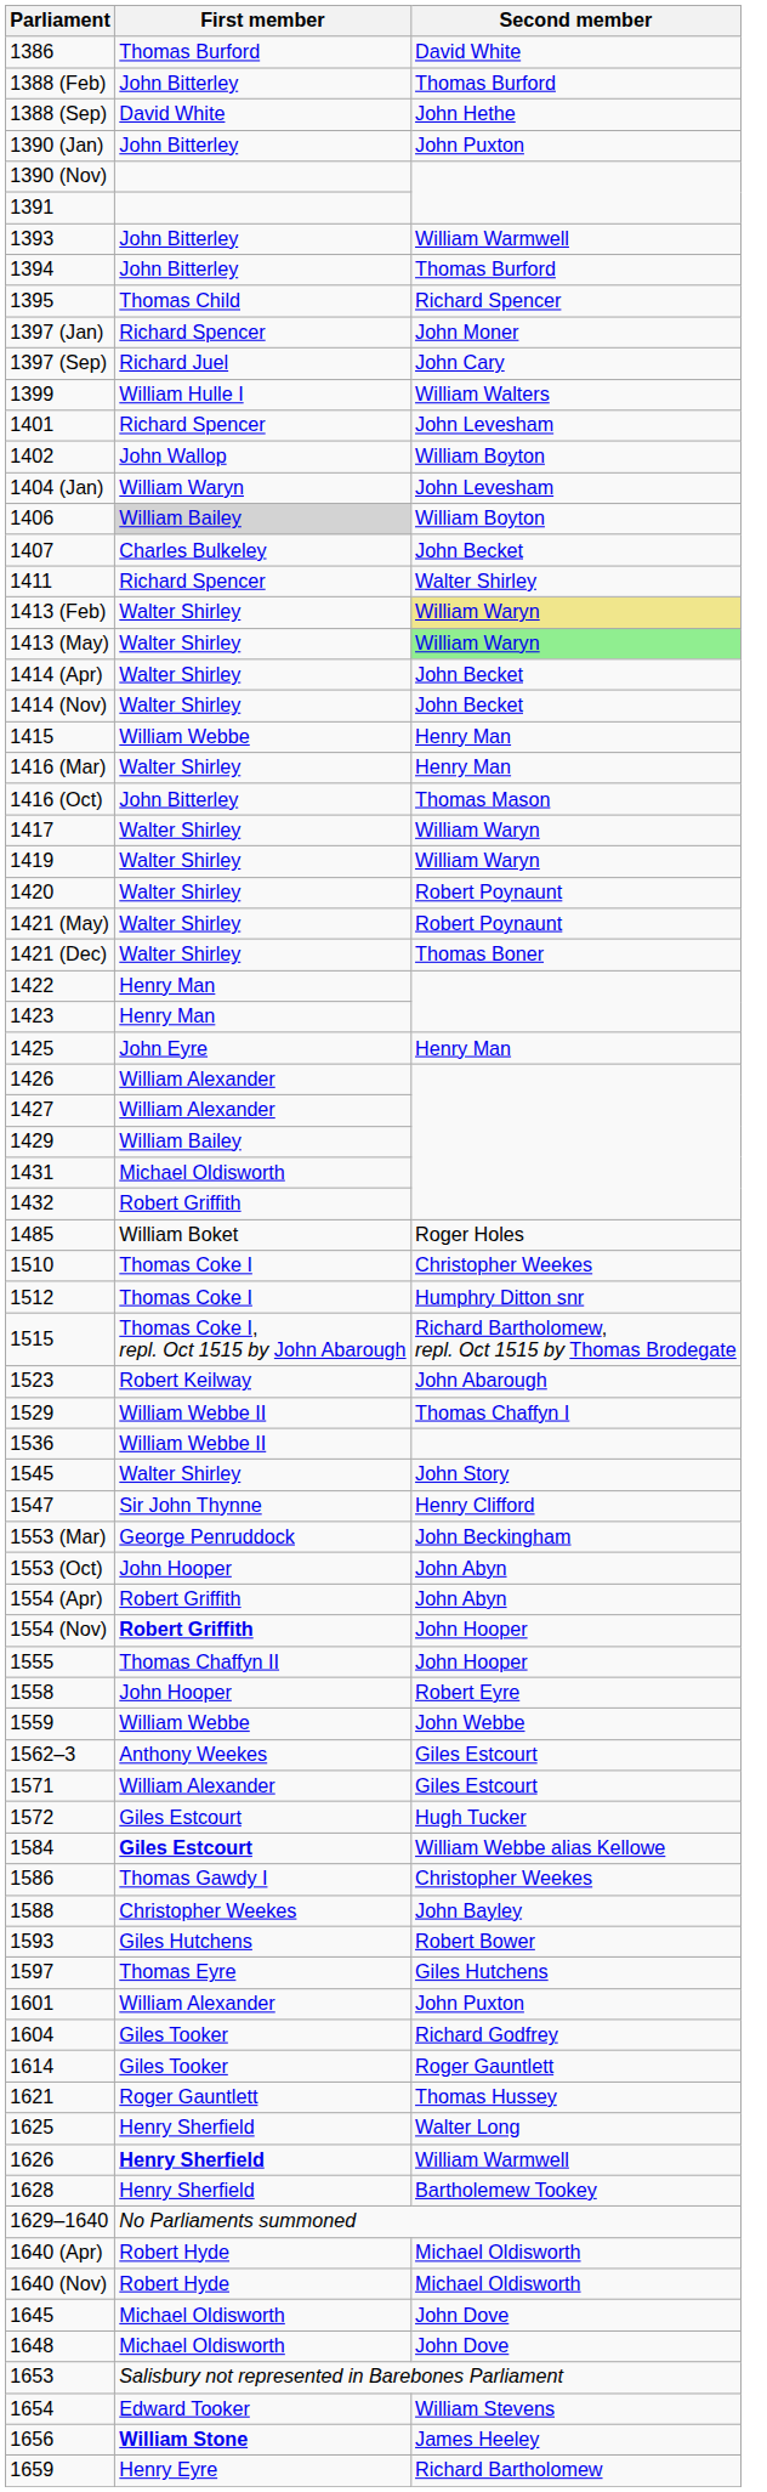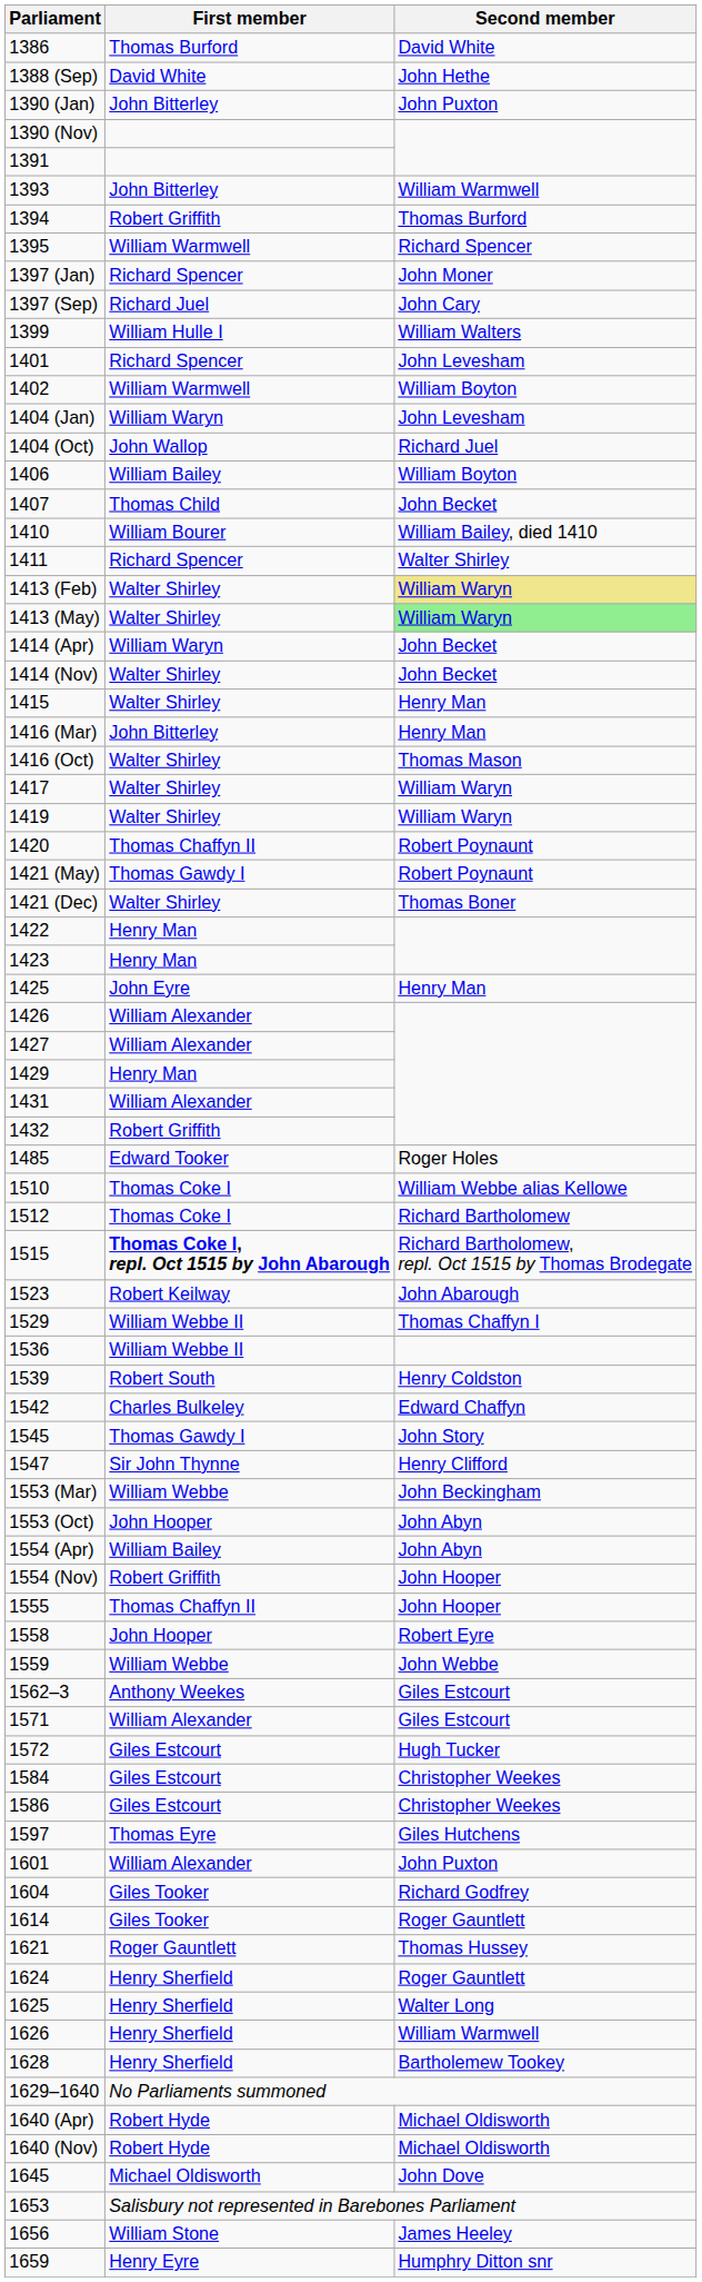 <table class="wikitable">
 <tr>
 <th>Parliament</th>
 <th>First member</th>
 <th>Second member</th>
 </tr>
 <tr>
 <td>1386</td>
 <td><a href='#'>Thomas Burford</a></td>
 <td><a href='#'>David White</a></td>
-</tr>
-<tr>
-<td>1388 (Feb)</td>
-<td><a href='#'>John Bitterley</a></td>
-<td><a href='#'>Thomas Burford</a></td>
 </tr>
 <tr>
 <td>1388 (Sep)</td>
 <td><a href='#'>David White</a></td>
 <td><a href='#'>John Hethe</a></td>
 </tr>
 <tr>
 <td>1390 (Jan)</td>
 <td><a href='#'>John Bitterley</a></td>
 <td><a href='#'>John Puxton</a></td>
 </tr>
 <tr>
 <td>1390 (Nov)</td>
 <td></td>
 </tr>
 <tr>
 <td>1391</td>
 <td></td>
 </tr>
 <tr>
 <td>1393</td>
 <td><a href='#'>John Bitterley</a></td>
 <td><a href='#'>William Warmwell</a></td>
 </tr>
 <tr>
 <td>1394</td>
-<td><a href='#'>John Bitterley</a></td>
+<td><a href='#'>Robert Griffith</a></td>
 <td><a href='#'>Thomas Burford</a></td>
 </tr>
 <tr>
 <td>1395</td>
-<td><a href='#'>Thomas Child</a></td>
+<td><a href='#'>William Warmwell</a></td>
 <td><a href='#'>Richard Spencer</a></td>
 </tr>
 <tr>
 <td>1397 (Jan)</td>
 <td><a href='#'>Richard Spencer</a></td>
 <td><a href='#'>John Moner</a></td>
 </tr>
 <tr>
 <td>1397 (Sep)</td>
 <td><a href='#'>Richard Juel</a></td>
 <td><a href='#'>John Cary</a></td>
 </tr>
 <tr>
 <td>1399</td>
 <td><a href='#'>William Hulle I</a></td>
 <td><a href='#'>William Walters</a></td>
 </tr>
 <tr>
 <td>1401</td>
 <td><a href='#'>Richard Spencer</a></td>
 <td><a href='#'>John Levesham</a></td>
 </tr>
 <tr>
 <td>1402</td>
-<td><a href='#'>John Wallop</a></td>
+<td><a href='#'>William Warmwell</a></td>
 <td><a href='#'>William Boyton</a></td>
 </tr>
 <tr>
 <td>1404 (Jan)</td>
 <td><a href='#'>William Waryn</a></td>
 <td><a href='#'>John Levesham</a></td>
 </tr>
 <tr>
+<td>1404 (Oct)</td>
+<td><a href='#'>John Wallop</a></td>
+<td><a href='#'>Richard Juel</a></td>
+</tr>
+<tr>
 <td>1406</td>
-<td style="background: lightgrey;"><a href='#'>William Bailey</a></td>
+<td><a href='#'>William Bailey</a></td>
 <td><a href='#'>William Boyton</a></td>
 </tr>
 <tr>
 <td>1407</td>
-<td><a href='#'>Charles Bulkeley</a></td>
+<td><a href='#'>Thomas Child</a></td>
 <td><a href='#'>John Becket</a></td>
+</tr>
+<tr>
+<td>1410</td>
+<td><a href='#'>William Bourer</a></td>
+<td><a href='#'>William Bailey</a>, died 1410</td>
 </tr>
 <tr>
 <td>1411</td>
 <td><a href='#'>Richard Spencer</a></td>
 <td><a href='#'>Walter Shirley</a></td>
 </tr>
 <tr>
 <td>1413 (Feb)</td>
 <td><a href='#'>Walter Shirley</a></td>
 <td style="background: khaki;"><a href='#'>William Waryn</a></td>
 </tr>
 <tr>
 <td>1413 (May)</td>
 <td><a href='#'>Walter Shirley</a></td>
 <td style="background: lightgreen;"><a href='#'>William Waryn</a></td>
 </tr>
 <tr>
 <td>1414 (Apr)</td>
-<td><a href='#'>Walter Shirley</a></td>
+<td><a href='#'>William Waryn</a></td>
 <td><a href='#'>John Becket</a></td>
 </tr>
 <tr>
 <td>1414 (Nov)</td>
 <td><a href='#'>Walter Shirley</a></td>
 <td><a href='#'>John Becket</a></td>
 </tr>
 <tr>
 <td>1415</td>
-<td><a href='#'>William Webbe</a></td>
+<td><a href='#'>Walter Shirley</a></td>
 <td><a href='#'>Henry Man</a></td>
 </tr>
 <tr>
 <td>1416 (Mar)</td>
-<td><a href='#'>Walter Shirley</a></td>
+<td><a href='#'>John Bitterley</a></td>
 <td><a href='#'>Henry Man</a></td>
 </tr>
 <tr>
 <td>1416 (Oct)</td>
-<td><a href='#'>John Bitterley</a></td>
+<td><a href='#'>Walter Shirley</a></td>
 <td><a href='#'>Thomas Mason</a></td>
 </tr>
 <tr>
 <td>1417</td>
 <td><a href='#'>Walter Shirley</a></td>
 <td><a href='#'>William Waryn</a></td>
 </tr>
 <tr>
 <td>1419</td>
 <td><a href='#'>Walter Shirley</a></td>
 <td><a href='#'>William Waryn</a></td>
 </tr>
 <tr>
 <td>1420</td>
-<td><a href='#'>Walter Shirley</a></td>
+<td><a href='#'>Thomas Chaffyn II</a></td>
 <td><a href='#'>Robert Poynaunt</a></td>
 </tr>
 <tr>
 <td>1421 (May)</td>
-<td><a href='#'>Walter Shirley</a></td>
+<td><a href='#'>Thomas Gawdy I</a></td>
 <td><a href='#'>Robert Poynaunt</a></td>
 </tr>
 <tr>
 <td>1421 (Dec)</td>
 <td><a href='#'>Walter Shirley</a></td>
 <td><a href='#'>Thomas Boner</a></td>
 </tr>
 <tr>
 <td>1422</td>
 <td><a href='#'>Henry Man</a></td>
 </tr>
 <tr>
 <td>1423</td>
 <td><a href='#'>Henry Man</a></td>
 </tr>
 <tr>
 <td>1425</td>
 <td><a href='#'>John Eyre</a></td>
 <td><a href='#'>Henry Man</a></td>
 </tr>
 <tr>
 <td>1426</td>
 <td><a href='#'>William Alexander</a></td>
 </tr>
 <tr>
 <td>1427</td>
 <td><a href='#'>William Alexander</a></td>
 </tr>
 <tr>
 <td>1429</td>
-<td><a href='#'>William Bailey</a></td>
+<td><a href='#'>Henry Man</a></td>
 </tr>
 <tr>
 <td>1431</td>
-<td><a href='#'>Michael Oldisworth</a></td>
+<td><a href='#'>William Alexander</a></td>
 </tr>
 <tr>
 <td>1432</td>
 <td><a href='#'>Robert Griffith</a></td>
 </tr>
 <tr>
 <td>1485</td>
-<td>William Boket</td>
+<td><a href='#'>Edward Tooker</a></td>
 <td>Roger Holes</td>
 </tr>
 <tr>
 <td>1510</td>
 <td><a href='#'>Thomas Coke I</a></td>
-<td><a href='#'>Christopher Weekes</a></td>
+<td><a href='#'>William Webbe alias Kellowe</a></td>
 </tr>
 <tr>
 <td>1512</td>
 <td><a href='#'>Thomas Coke I</a></td>
-<td><a href='#'>Humphry Ditton snr</a></td>
+<td><a href='#'>Richard Bartholomew</a></td>
 </tr>
 <tr>
 <td>1515</td>
-<td><a href='#'>Thomas Coke I</a>, <em><br> repl. Oct 1515 by</em> <a href='#'>John Abarough</a></td>
+<td><strong><a href='#'>Thomas Coke I</a>, <em><br> repl. Oct 1515 by</em> <a href='#'>John Abarough</a></strong></td>
 <td><a href='#'>Richard Bartholomew</a>, <em><br> repl. Oct 1515 by</em> <a href='#'>Thomas Brodegate</a></td>
 </tr>
 <tr>
 <td>1523</td>
 <td><a href='#'>Robert Keilway</a></td>
 <td><a href='#'>John Abarough</a></td>
 </tr>
 <tr>
 <td>1529</td>
 <td><a href='#'>William Webbe II</a></td>
 <td><a href='#'>Thomas Chaffyn I</a></td>
 </tr>
 <tr>
 <td>1536</td>
 <td><a href='#'>William Webbe II</a></td>
 </tr>
 <tr>
+<td>1539</td>
+<td><a href='#'>Robert South</a></td>
+<td><a href='#'>Henry Coldston</a></td>
+</tr>
+<tr>
+<td>1542</td>
+<td><a href='#'>Charles Bulkeley</a></td>
+<td><a href='#'>Edward Chaffyn</a></td>
+</tr>
+<tr>
 <td>1545</td>
-<td><a href='#'>Walter Shirley</a></td>
+<td><a href='#'>Thomas Gawdy I</a></td>
 <td><a href='#'>John Story</a></td>
 </tr>
 <tr>
 <td>1547</td>
 <td><a href='#'>Sir John Thynne</a></td>
 <td><a href='#'>Henry Clifford</a></td>
 </tr>
 <tr>
 <td>1553 (Mar)</td>
-<td><a href='#'>George Penruddock</a></td>
+<td><a href='#'>William Webbe</a></td>
 <td><a href='#'>John Beckingham</a></td>
 </tr>
 <tr>
 <td>1553 (Oct)</td>
 <td><a href='#'>John Hooper</a></td>
 <td><a href='#'>John Abyn</a></td>
 </tr>
 <tr>
 <td>1554 (Apr)</td>
-<td><a href='#'>Robert Griffith</a></td>
+<td><a href='#'>William Bailey</a></td>
 <td><a href='#'>John Abyn</a></td>
 </tr>
 <tr>
 <td>1554 (Nov)</td>
-<td><strong><a href='#'>Robert Griffith</a></strong></td>
+<td><a href='#'>Robert Griffith</a></td>
 <td><a href='#'>John Hooper</a></td>
 </tr>
 <tr>
 <td>1555</td>
 <td><a href='#'>Thomas Chaffyn II</a></td>
 <td><a href='#'>John Hooper</a></td>
 </tr>
 <tr>
 <td>1558</td>
 <td><a href='#'>John Hooper</a></td>
 <td><a href='#'>Robert Eyre</a></td>
 </tr>
 <tr>
 <td>1559</td>
 <td><a href='#'>William Webbe</a></td>
 <td><a href='#'>John Webbe</a></td>
 </tr>
 <tr>
 <td>1562–3</td>
 <td><a href='#'>Anthony Weekes</a></td>
 <td><a href='#'>Giles Estcourt</a></td>
 </tr>
 <tr>
 <td>1571</td>
 <td><a href='#'>William Alexander</a></td>
 <td><a href='#'>Giles Estcourt</a></td>
 </tr>
 <tr>
 <td>1572</td>
 <td><a href='#'>Giles Estcourt</a></td>
 <td><a href='#'>Hugh Tucker</a></td>
 </tr>
 <tr>
 <td>1584</td>
-<td><strong><a href='#'>Giles Estcourt</a></strong></td>
-<td><a href='#'>William Webbe alias Kellowe</a></td>
+<td><a href='#'>Giles Estcourt</a></td>
+<td><a href='#'>Christopher Weekes</a></td>
 </tr>
 <tr>
 <td>1586</td>
-<td><a href='#'>Thomas Gawdy I</a></td>
+<td><a href='#'>Giles Estcourt</a></td>
 <td><a href='#'>Christopher Weekes</a></td>
-</tr>
-<tr>
-<td>1588</td>
-<td><a href='#'>Christopher Weekes</a></td>
-<td><a href='#'>John Bayley</a></td>
-</tr>
-<tr>
-<td>1593</td>
-<td><a href='#'>Giles Hutchens</a></td>
-<td><a href='#'>Robert Bower</a></td>
 </tr>
 <tr>
 <td>1597</td>
 <td><a href='#'>Thomas Eyre</a></td>
 <td><a href='#'>Giles Hutchens</a></td>
 </tr>
 <tr>
 <td>1601</td>
 <td><a href='#'>William Alexander</a></td>
 <td><a href='#'>John Puxton</a></td>
 </tr>
 <tr>
 <td>1604</td>
 <td><a href='#'>Giles Tooker</a></td>
 <td><a href='#'>Richard Godfrey</a></td>
 </tr>
 <tr>
 <td>1614</td>
 <td><a href='#'>Giles Tooker</a></td>
 <td><a href='#'>Roger Gauntlett</a></td>
 </tr>
 <tr>
 <td>1621</td>
 <td><a href='#'>Roger Gauntlett</a></td>
 <td><a href='#'>Thomas Hussey</a></td>
 </tr>
 <tr>
+<td>1624</td>
+<td><a href='#'>Henry Sherfield</a></td>
+<td><a href='#'>Roger Gauntlett</a></td>
+</tr>
+<tr>
 <td>1625</td>
 <td><a href='#'>Henry Sherfield</a></td>
 <td><a href='#'>Walter Long</a></td>
 </tr>
 <tr>
 <td>1626</td>
-<td><strong><a href='#'>Henry Sherfield</a></strong></td>
+<td><a href='#'>Henry Sherfield</a></td>
 <td><a href='#'>William Warmwell</a></td>
 </tr>
 <tr>
 <td>1628</td>
 <td><a href='#'>Henry Sherfield</a></td>
 <td><a href='#'>Bartholemew Tookey</a></td>
 </tr>
 <tr>
 <td>1629–1640</td>
 <td colspan = "2"><em>No Parliaments summoned</em></td>
 </tr>
 <tr>
 <td>1640 (Apr)</td>
 <td><a href='#'>Robert Hyde</a></td>
 <td><a href='#'>Michael Oldisworth</a></td>
 </tr>
 <tr>
 <td>1640 (Nov)</td>
 <td><a href='#'>Robert Hyde</a></td>
 <td><a href='#'>Michael Oldisworth</a></td>
 </tr>
 <tr>
 <td>1645</td>
 <td><a href='#'>Michael Oldisworth</a></td>
 <td><a href='#'>John Dove</a></td>
 </tr>
 <tr>
-<td>1648</td>
-<td><a href='#'>Michael Oldisworth</a></td>
-<td><a href='#'>John Dove</a></td>
-</tr>
-<tr>
 <td>1653</td>
 <td colspan = "2"><em>Salisbury not represented in Barebones Parliament</em></td>
 </tr>
 <tr>
-<td>1654</td>
-<td><a href='#'>Edward Tooker</a></td>
-<td><a href='#'>William Stevens</a></td>
-</tr>
-<tr>
 <td>1656</td>
-<td><strong><a href='#'>William Stone</a></strong></td>
+<td><a href='#'>William Stone</a></td>
 <td><a href='#'>James Heeley</a></td>
 </tr>
 <tr>
 <td>1659</td>
 <td><a href='#'>Henry Eyre</a></td>
-<td><a href='#'>Richard Bartholomew</a></td>
+<td><a href='#'>Humphry Ditton snr</a></td>
 </tr>
 </table>
